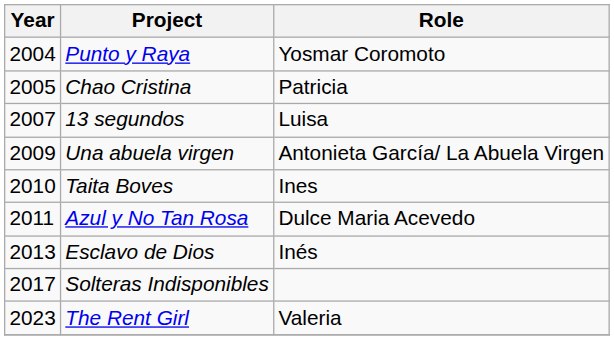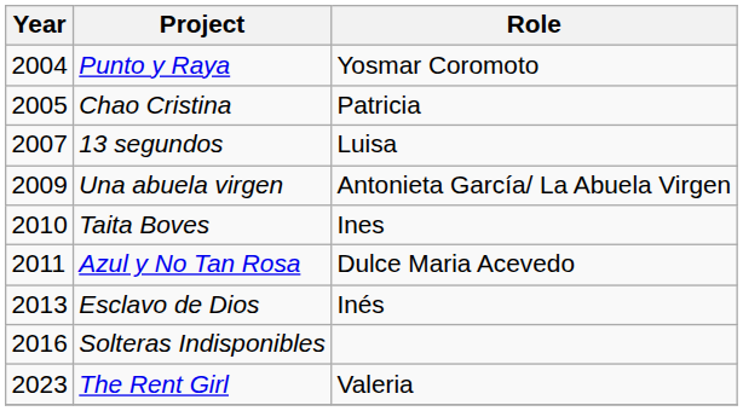 <table class="wikitable sortable">
 <tr>
 <th>Year</th>
 <th>Project</th>
 <th>Role</th>
 </tr>
 <tr>
 <td>2004</td>
 <td><em><a href='#'>Punto y Raya</a></em></td>
 <td>Yosmar Coromoto</td>
 </tr>
 <tr>
 <td>2005</td>
 <td><em>Chao Cristina</em></td>
 <td>Patricia</td>
 </tr>
 <tr>
 <td>2007</td>
 <td><em>13 segundos</em></td>
 <td>Luisa</td>
 </tr>
 <tr>
 <td>2009</td>
 <td><em>Una abuela virgen</em></td>
 <td>Antonieta García/ La Abuela Virgen</td>
 </tr>
 <tr>
 <td>2010</td>
 <td><em>Taita Boves</em></td>
 <td>Ines</td>
 </tr>
 <tr>
 <td>2011</td>
 <td><em><a href='#'>Azul y No Tan Rosa</a></em></td>
 <td>Dulce Maria Acevedo</td>
 </tr>
 <tr>
 <td>2013</td>
 <td><em>Esclavo de Dios</em></td>
 <td>Inés</td>
 </tr>
 <tr>
-<td>2017</td>
+<td>2016</td>
 <td><em>Solteras Indisponibles</em></td>
 <td></td>
 </tr>
 <tr>
 <td>2023</td>
 <td><em><a href='#'>The Rent Girl</a></em></td>
 <td>Valeria</td>
 </tr>
 <tr>
 </tr>
 </table>
